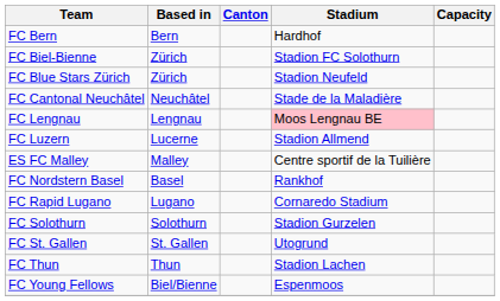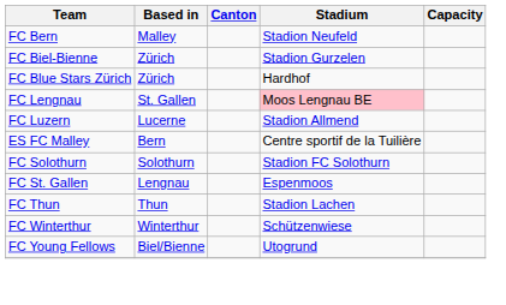 <table class="wikitable sortable" style="text-align: left;">
 <tr>
 <th>Team</th>
 <th>Based in</th>
 <th><a href='#'>Canton</a></th>
 <th>Stadium</th>
 <th>Capacity</th>
 </tr>
 <tr>
 <td><a href='#'>FC Bern</a></td>
-<td><a href='#'>Bern</a></td>
+<td><a href='#'>Malley</a></td>
 <td></td>
-<td>Hardhof</td>
+<td><a href='#'>Stadion Neufeld</a></td>
 <td></td>
 </tr>
 <tr>
 <td><a href='#'>FC Biel-Bienne</a></td>
 <td><a href='#'>Zürich</a></td>
 <td></td>
-<td><a href='#'>Stadion FC Solothurn</a></td>
+<td><a href='#'>Stadion Gurzelen</a></td>
 <td></td>
 </tr>
 <tr>
 <td><a href='#'>FC Blue Stars Zürich</a></td>
 <td><a href='#'>Zürich</a></td>
 <td></td>
-<td><a href='#'>Stadion Neufeld</a></td>
-<td></td>
-</tr>
-<tr>
-<td><a href='#'>FC Cantonal Neuchâtel</a></td>
-<td><a href='#'>Neuchâtel</a></td>
-<td></td>
-<td><a href='#'>Stade de la Maladière</a></td>
+<td>Hardhof</td>
 <td></td>
 </tr>
 <tr>
 <td><a href='#'>FC Lengnau</a></td>
-<td><a href='#'>Lengnau</a></td>
+<td><a href='#'>St. Gallen</a></td>
 <td></td>
 <td style="background: pink;">Moos Lengnau BE</td>
 <td></td>
 </tr>
 <tr>
 <td><a href='#'>FC Luzern</a></td>
 <td><a href='#'>Lucerne</a></td>
 <td></td>
 <td><a href='#'>Stadion Allmend</a></td>
 <td></td>
 </tr>
 <tr>
 <td><a href='#'>ES FC Malley</a></td>
-<td><a href='#'>Malley</a></td>
+<td><a href='#'>Bern</a></td>
 <td></td>
 <td>Centre sportif de la Tuilière</td>
-<td></td>
-</tr>
-<tr>
-<td><a href='#'>FC Nordstern Basel</a></td>
-<td><a href='#'>Basel</a></td>
-<td></td>
-<td><a href='#'>Rankhof</a></td>
-<td></td>
-</tr>
-<tr>
-<td><a href='#'>FC Rapid Lugano</a></td>
-<td><a href='#'>Lugano</a></td>
-<td></td>
-<td><a href='#'>Cornaredo Stadium</a></td>
 <td></td>
 </tr>
 <tr>
 <td><a href='#'>FC Solothurn</a></td>
 <td><a href='#'>Solothurn</a></td>
 <td></td>
-<td><a href='#'>Stadion Gurzelen</a></td>
+<td><a href='#'>Stadion FC Solothurn</a></td>
 <td></td>
 </tr>
 <tr>
 <td><a href='#'>FC St. Gallen</a></td>
-<td><a href='#'>St. Gallen</a></td>
+<td><a href='#'>Lengnau</a></td>
 <td></td>
-<td><a href='#'>Utogrund</a></td>
+<td><a href='#'>Espenmoos</a></td>
 <td></td>
 </tr>
 <tr>
 <td><a href='#'>FC Thun</a></td>
 <td><a href='#'>Thun</a></td>
 <td></td>
 <td><a href='#'>Stadion Lachen</a></td>
 <td></td>
 </tr>
 <tr>
+<td><a href='#'>FC Winterthur</a></td>
+<td><a href='#'>Winterthur</a></td>
+<td></td>
+<td><a href='#'>Schützenwiese</a></td>
+<td></td>
+</tr>
+<tr>
 <td><a href='#'>FC Young Fellows</a></td>
 <td><a href='#'>Biel/Bienne</a></td>
 <td></td>
-<td><a href='#'>Espenmoos</a></td>
+<td><a href='#'>Utogrund</a></td>
 <td></td>
 </tr>
 <tr>
 </tr>
 </table>
